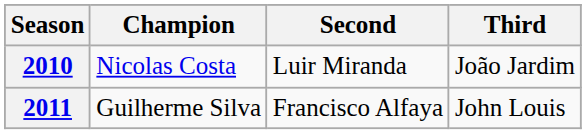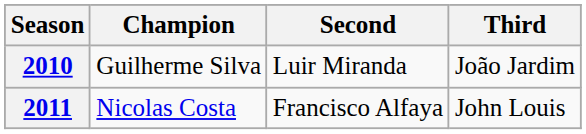 <table class="wikitable" style="font-size:85%;">
 <tr>
 <th>Season</th>
 <th>Champion</th>
 <th>Second</th>
 <th>Third</th>
 </tr>
 <tr>
 <th><a href='#'>2010</a></th>
-<td> <a href='#'>Nicolas Costa</a></td>
+<td> Guilherme Silva</td>
 <td> Luir Miranda</td>
 <td> João Jardim</td>
 </tr>
 <tr>
 <th><a href='#'>2011</a></th>
-<td> Guilherme Silva</td>
+<td> <a href='#'>Nicolas Costa</a></td>
 <td> Francisco Alfaya</td>
 <td> John Louis</td>
 </tr>
 </table>
